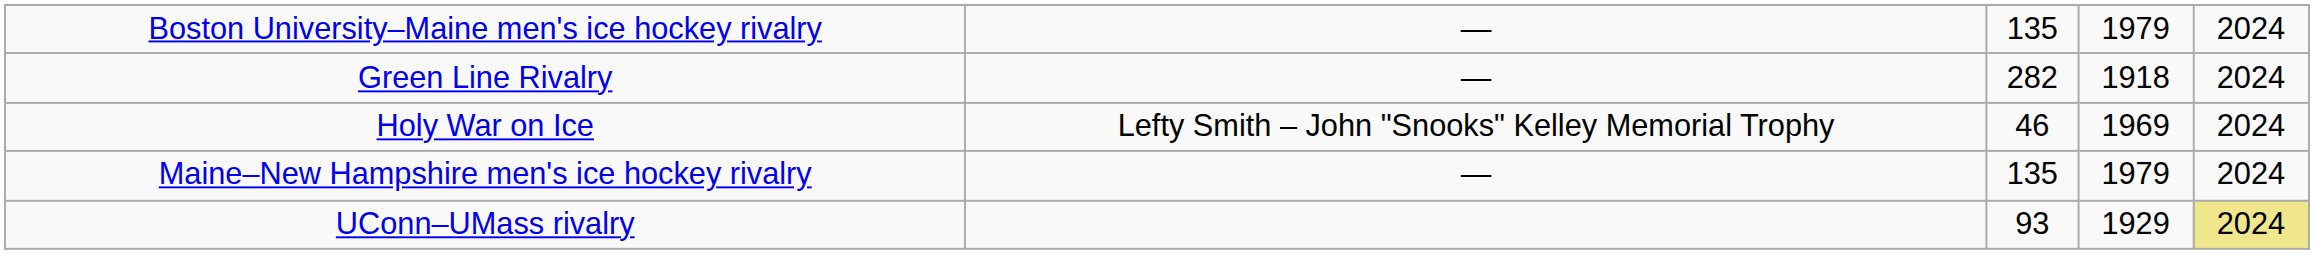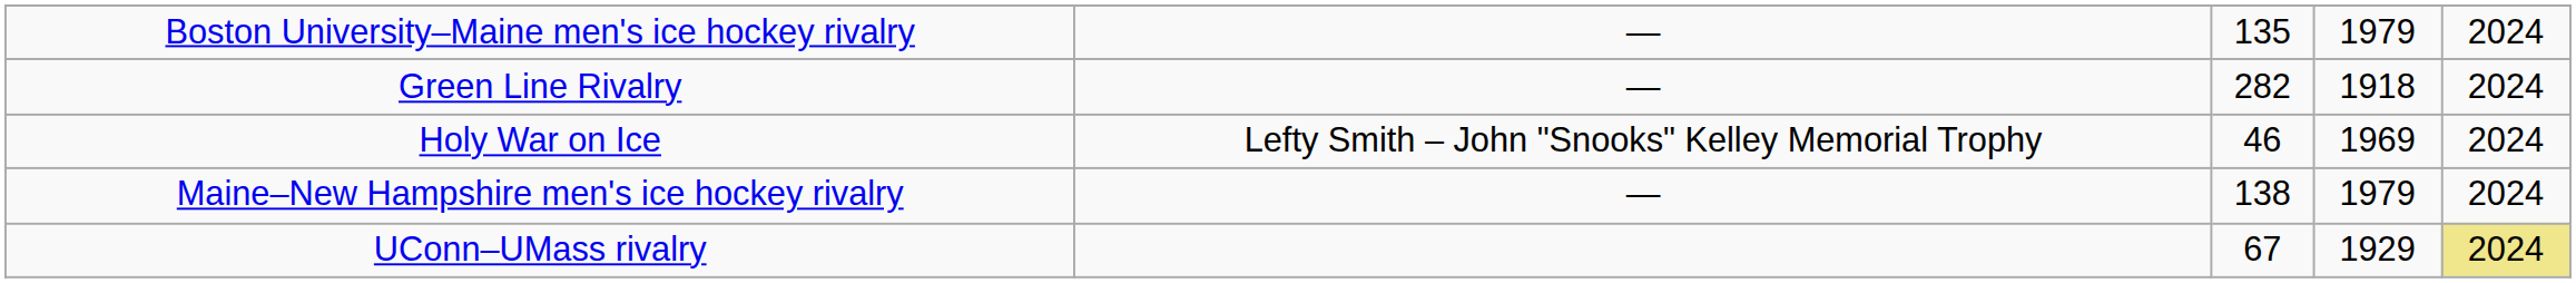 <table class="wikitable sortable"  style="text-align:center; width:95%;">
 <tr>
 </tr>
 <tr>
 <td><a href='#'>Boston University–Maine men's ice hockey rivalry</a></td>
 <td>—</td>
 <td>135</td>
 <td>1979</td>
 <td>2024</td>
 </tr>
 <tr>
 <td><a href='#'>Green Line Rivalry</a></td>
 <td>—</td>
 <td>282</td>
 <td>1918</td>
 <td>2024</td>
 </tr>
 <tr>
 <td><a href='#'>Holy War on Ice</a></td>
 <td>Lefty Smith – John "Snooks" Kelley Memorial Trophy</td>
 <td>46</td>
 <td>1969</td>
 <td>2024</td>
 </tr>
 <tr>
 <td><a href='#'>Maine–New Hampshire men's ice hockey rivalry</a></td>
 <td>—</td>
-<td>135</td>
+<td>138</td>
 <td>1979</td>
 <td>2024</td>
 </tr>
 <tr>
 <td><a href='#'>UConn–UMass rivalry</a></td>
 <td></td>
-<td>93</td>
+<td>67</td>
 <td>1929</td>
 <td style="background: khaki;">2024</td>
 </tr>
 </table>
